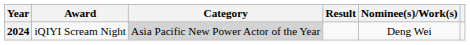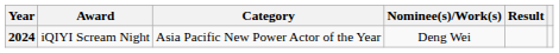 <table class="wikitable sortable plainrowheaders" style="text-align:center;">
 <tr>
 <th scope="col">Year</th>
 <th scope="col">Award</th>
 <th scope="col">Category</th>
+<th scope="col">Nominee(s)/Work(s)</th>
 <th scope="col">Result</th>
-<th scope="col">Nominee(s)/Work(s)</th>
 <th scope="col"></th>
 </tr>
 <tr>
 <th scope="row">2024</th>
 <td>iQIYI Scream Night</td>
-<td style="background: lightgrey;">Asia Pacific New Power Actor of the Year</td>
+<td>Asia Pacific New Power Actor of the Year</td>
+<td>Deng Wei</td>
 <td></td>
-<td>Deng Wei</td>
 <td></td>
 </tr>
 </table>
